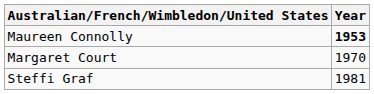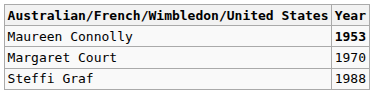 <table class="wikitable">
 <tr>
 <th>Australian/French/Wimbledon/United States</th>
 <th>Year</th>
 </tr>
 <tr>
 <td> Maureen Connolly</td>
 <td><strong>1953</strong></td>
 </tr>
 <tr>
 <td> Margaret Court</td>
 <td>1970</td>
 </tr>
 <tr>
 <td> Steffi Graf</td>
-<td>1981</td>
+<td>1988</td>
 </tr>
 </table>
